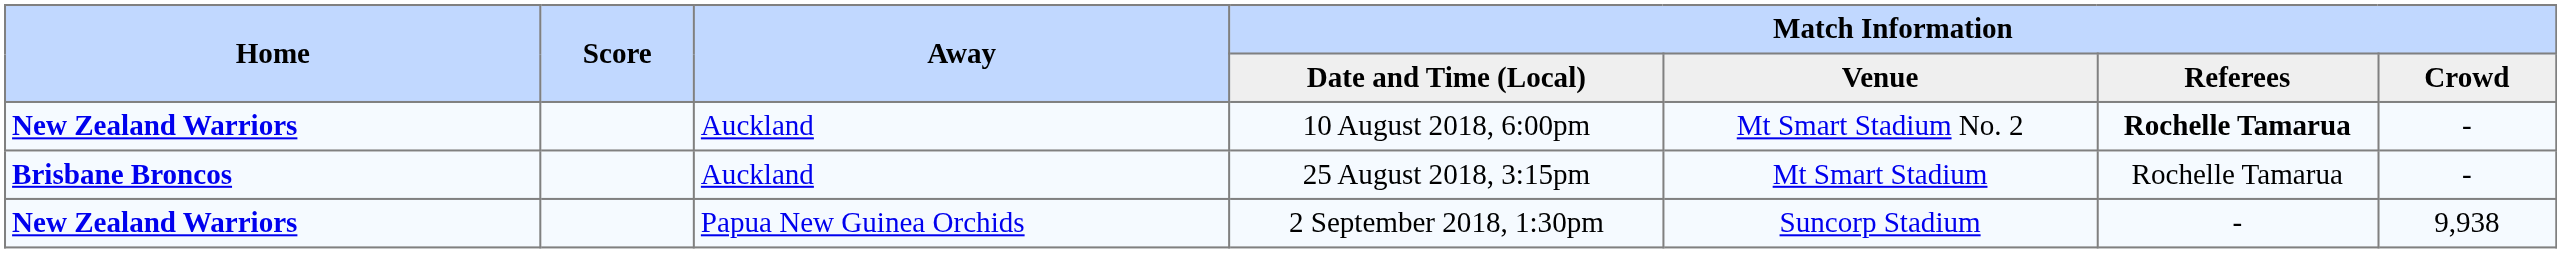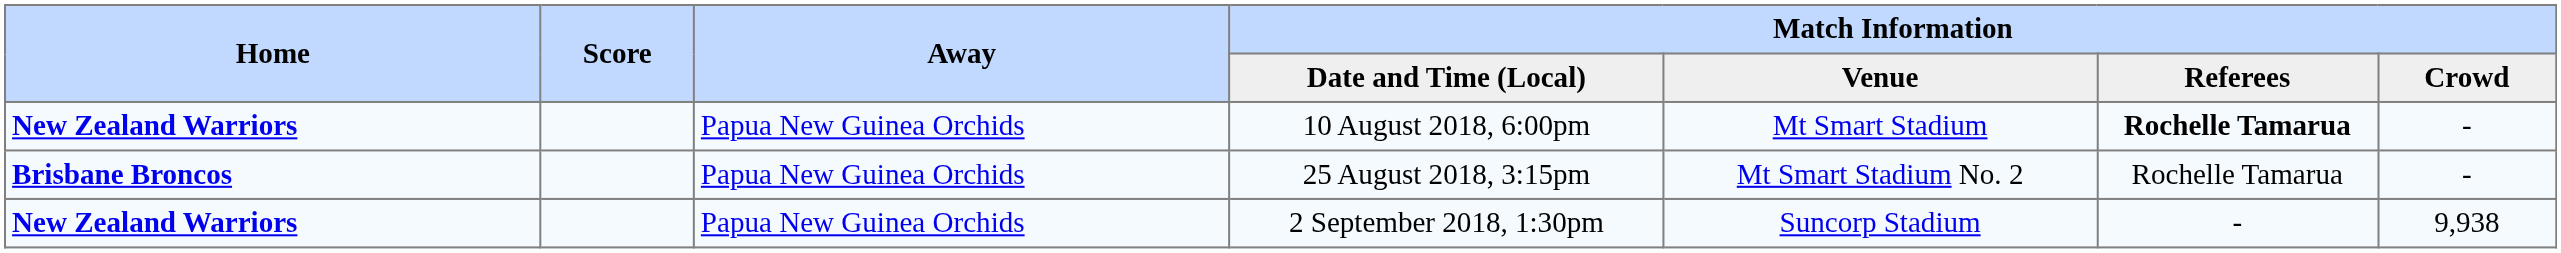 <table border="1" cellpadding="3" cellspacing="0" style="border-collapse:collapse; font-size:90%; text-align:center; width:100%;">
 <tr style="background:#c1d8ff;">
 <th rowspan="2" style="width:21%;">Home</th>
 <th rowspan="2" style="width:6%;">Score</th>
 <th rowspan="2" style="width:21%;">Away</th>
 <th colspan=6>Match Information</th>
 </tr>
 <tr style="background:#efefef;">
 <th width=17%>Date and Time (Local)</th>
 <th width=17%>Venue</th>
 <th width=11%>Referees</th>
 <th width=7%>Crowd</th>
 </tr>
 <tr style="background:#f5faff;">
 <td align=left> <strong><a href='#'>New Zealand Warriors</a></strong></td>
 <td></td>
-<td align=left> <a href='#'>Auckland</a></td>
+<td align=left> <a href='#'>Papua New Guinea Orchids</a></td>
 <td>10 August 2018, 6:00pm</td>
-<td><a href='#'>Mt Smart Stadium</a> No. 2</td>
+<td><a href='#'>Mt Smart Stadium</a></td>
 <td><strong>Rochelle Tamarua</strong></td>
 <td>-</td>
 </tr>
 <tr style="background:#f5faff;">
 <td align=left> <strong><a href='#'>Brisbane Broncos</a></strong></td>
 <td></td>
-<td align=left> <a href='#'>Auckland</a></td>
+<td align=left> <a href='#'>Papua New Guinea Orchids</a></td>
 <td>25 August 2018, 3:15pm</td>
-<td><a href='#'>Mt Smart Stadium</a></td>
+<td><a href='#'>Mt Smart Stadium</a> No. 2</td>
 <td>Rochelle Tamarua</td>
 <td>-</td>
 </tr>
 <tr style="background:#f5faff;">
 <td align=left> <strong><a href='#'>New Zealand Warriors</a></strong></td>
 <td></td>
 <td align=left> <a href='#'>Papua New Guinea Orchids</a></td>
 <td>2 September 2018, 1:30pm</td>
 <td><a href='#'>Suncorp Stadium</a></td>
 <td>-</td>
 <td>9,938</td>
 </tr>
 </table>
